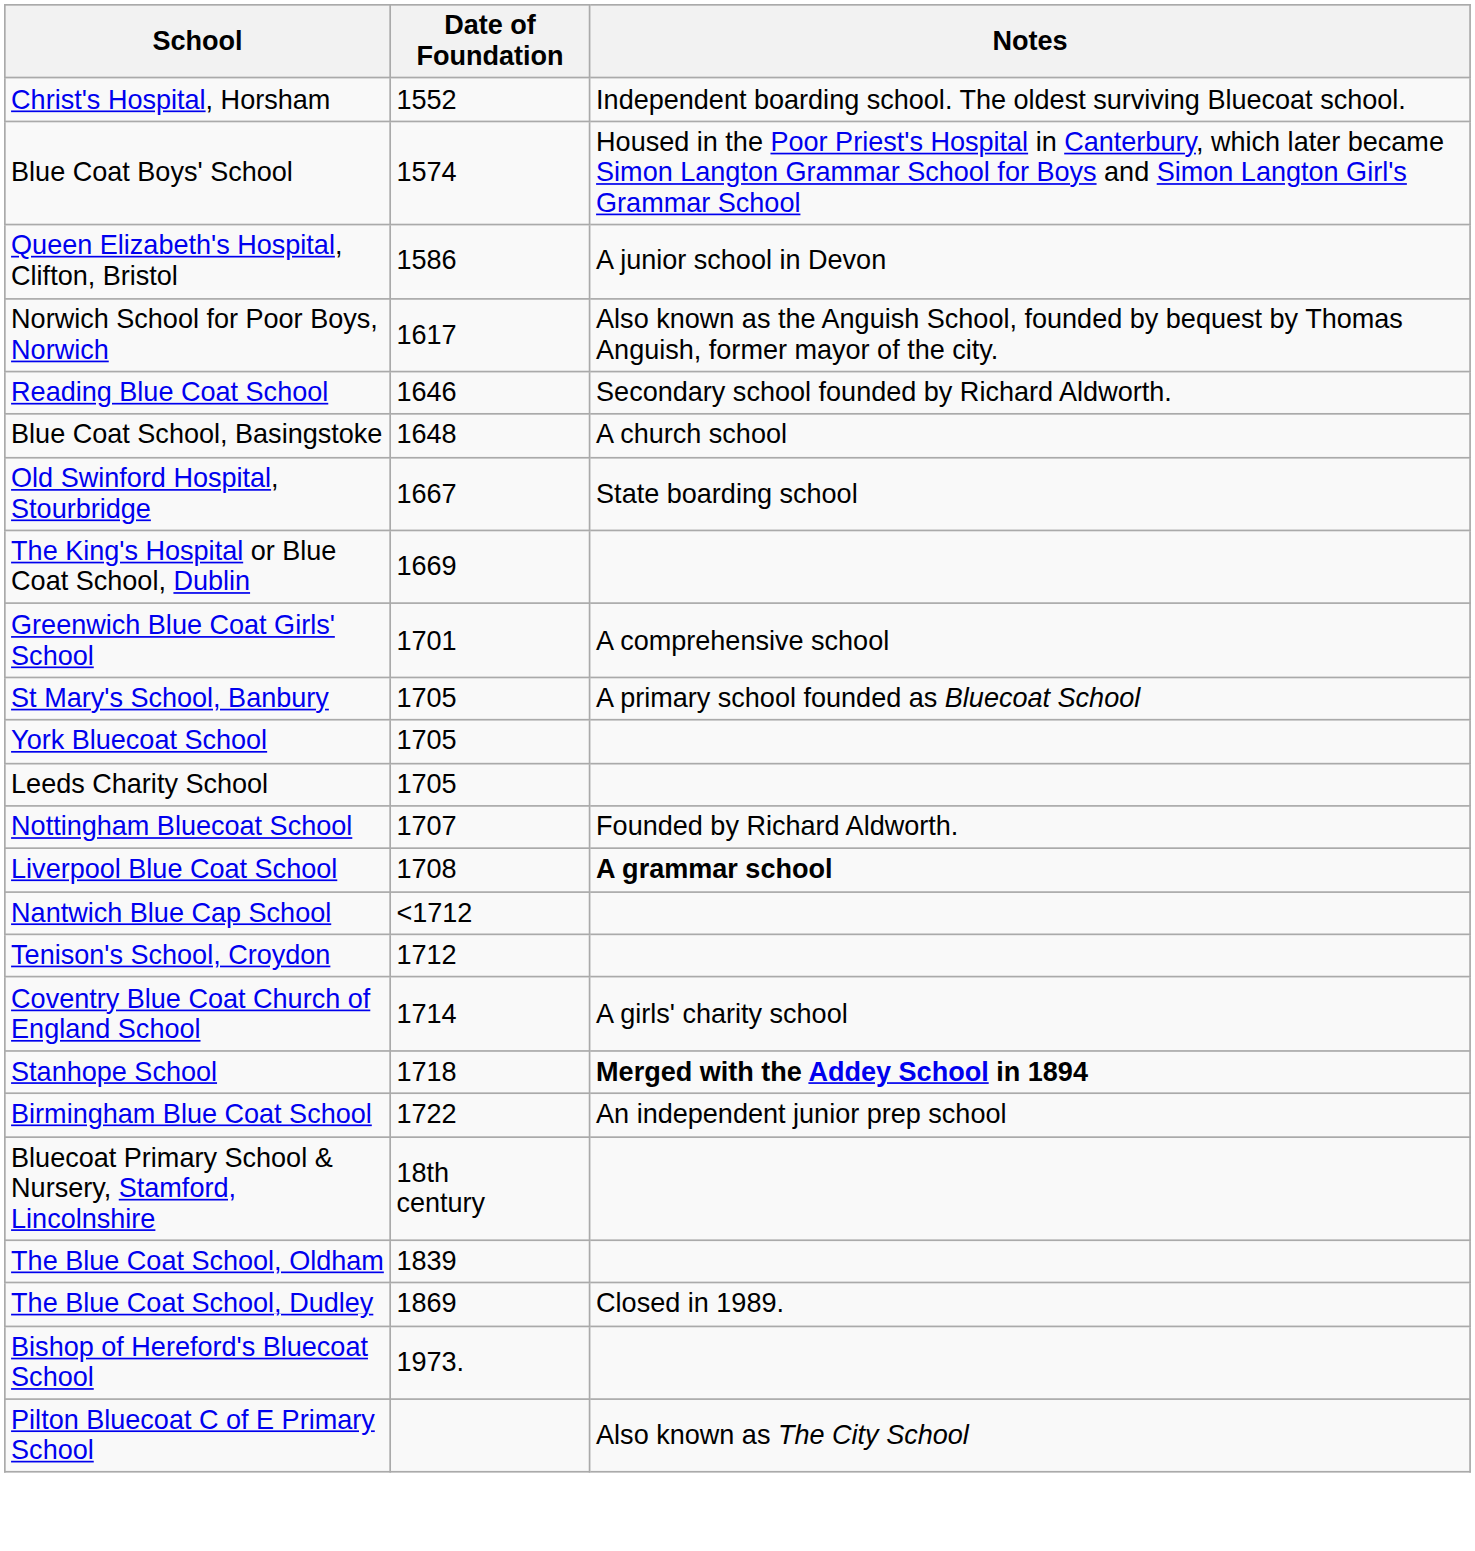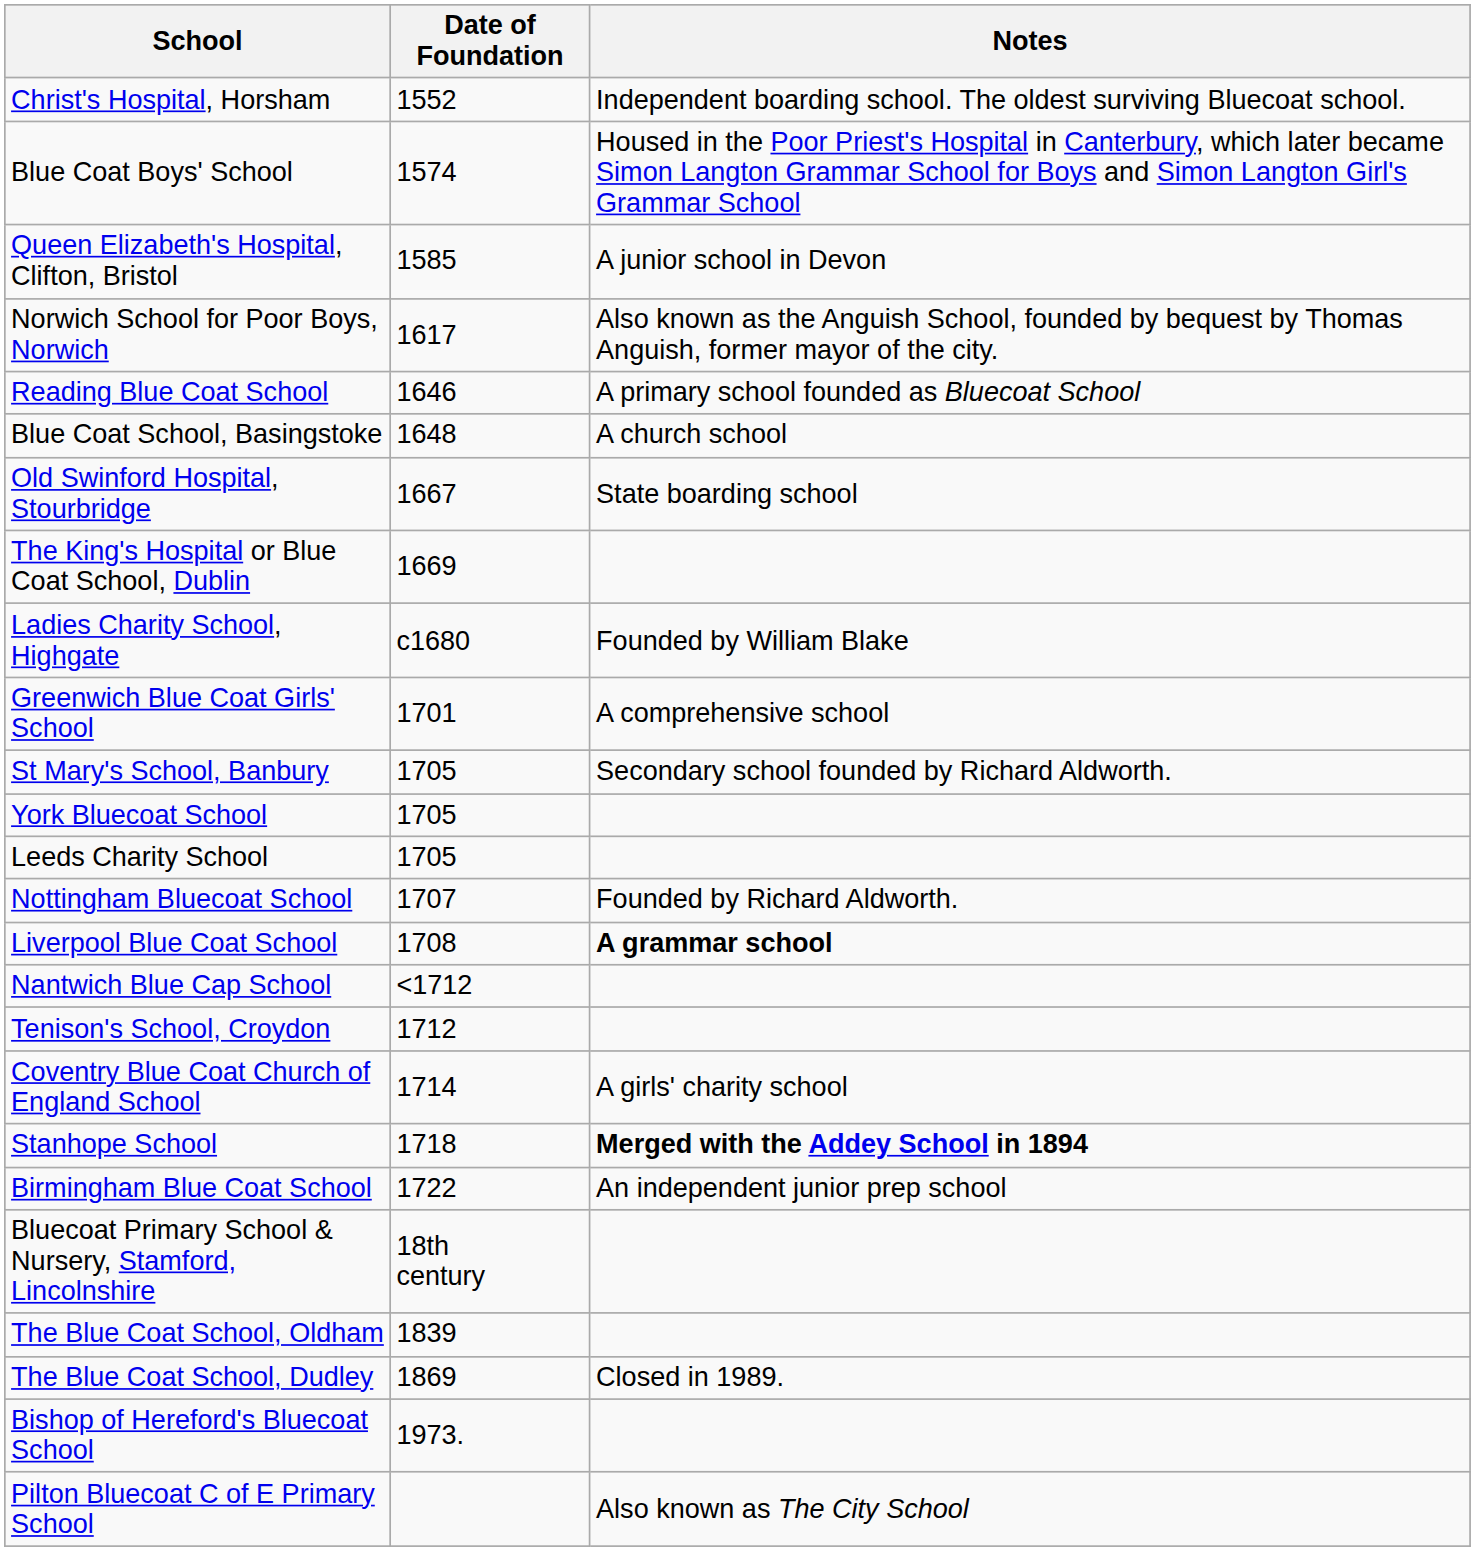 <table class="wikitable">
 <tr>
 <th>School</th>
 <th>Date of Foundation</th>
 <th>Notes</th>
 </tr>
 <tr>
 <td><a href='#'>Christ's Hospital</a>, Horsham</td>
 <td>1552</td>
 <td>Independent boarding school. The oldest surviving Bluecoat school.</td>
 </tr>
 <tr>
 <td>Blue Coat Boys' School</td>
 <td>1574</td>
 <td>Housed in the <a href='#'>Poor Priest's Hospital</a> in <a href='#'>Canterbury</a>, which later became <a href='#'>Simon Langton Grammar School for Boys</a> and <a href='#'>Simon Langton Girl's Grammar School</a></td>
 </tr>
 <tr>
 <td><a href='#'>Queen Elizabeth's Hospital</a>, Clifton, Bristol</td>
-<td>1586</td>
+<td>1585</td>
 <td>A junior school in Devon</td>
 </tr>
 <tr>
 <td>Norwich School for Poor Boys, <a href='#'>Norwich</a></td>
 <td>1617</td>
 <td>Also known as the Anguish School, founded by bequest by Thomas Anguish, former mayor of the city.</td>
 </tr>
 <tr>
 <td><a href='#'>Reading Blue Coat School</a></td>
 <td>1646</td>
-<td>Secondary school founded by Richard Aldworth.</td>
+<td>A primary school founded as <em>Bluecoat School</em></td>
 </tr>
 <tr>
 <td>Blue Coat School, Basingstoke</td>
 <td>1648</td>
 <td>A church school</td>
 </tr>
 <tr>
 <td><a href='#'>Old Swinford Hospital</a>, <a href='#'>Stourbridge</a></td>
 <td>1667</td>
 <td>State boarding school</td>
 </tr>
 <tr>
 <td><a href='#'>The King's Hospital</a> or Blue Coat School, <a href='#'>Dublin</a></td>
 <td>1669</td>
 <td></td>
 </tr>
 <tr>
+<td><a href='#'>Ladies Charity School</a>, <a href='#'>Highgate</a></td>
+<td>c1680</td>
+<td>Founded by William Blake</td>
+</tr>
+<tr>
 <td><a href='#'>Greenwich Blue Coat Girls' School</a></td>
 <td>1701</td>
 <td>A comprehensive school</td>
 </tr>
 <tr>
 <td><a href='#'>St Mary's School, Banbury</a></td>
 <td>1705</td>
-<td>A primary school founded as <em>Bluecoat School</em></td>
+<td>Secondary school founded by Richard Aldworth.</td>
 </tr>
 <tr>
 <td><a href='#'>York Bluecoat School</a></td>
 <td>1705</td>
 <td></td>
 </tr>
 <tr>
 <td>Leeds Charity School</td>
 <td>1705</td>
 <td></td>
 </tr>
 <tr>
 <td><a href='#'>Nottingham Bluecoat School</a></td>
 <td>1707</td>
 <td>Founded by Richard Aldworth.</td>
 </tr>
 <tr>
 <td><a href='#'>Liverpool Blue Coat School</a></td>
 <td>1708</td>
 <td><strong>A grammar school</strong></td>
 </tr>
 <tr>
 <td><a href='#'>Nantwich Blue Cap School</a></td>
 <td><1712</td>
 <td></td>
 </tr>
 <tr>
 <td><a href='#'>Tenison's School, Croydon</a></td>
 <td>1712</td>
 <td></td>
 </tr>
 <tr>
 <td><a href='#'>Coventry Blue Coat Church of England School</a></td>
 <td>1714</td>
 <td>A girls' charity school</td>
 </tr>
 <tr>
 <td><a href='#'>Stanhope School</a></td>
 <td>1718</td>
 <td><strong>Merged with the <a href='#'>Addey School</a> in 1894</strong></td>
 </tr>
 <tr>
 <td><a href='#'>Birmingham Blue Coat School</a></td>
 <td>1722</td>
 <td>An independent junior prep school</td>
 </tr>
 <tr>
 <td>Bluecoat Primary School & Nursery, <a href='#'>Stamford, Lincolnshire</a></td>
 <td>18th<br>century</td>
 <td></td>
 </tr>
 <tr>
 <td><a href='#'>The Blue Coat School, Oldham</a></td>
 <td>1839</td>
 <td></td>
 </tr>
 <tr>
 <td><a href='#'>The Blue Coat School, Dudley</a></td>
 <td>1869</td>
 <td>Closed in 1989.</td>
 </tr>
 <tr>
 <td><a href='#'>Bishop of Hereford's Bluecoat School</a></td>
 <td>1973.</td>
 </tr>
 <tr>
 <td><a href='#'>Pilton Bluecoat C of E Primary School</a></td>
 <td></td>
 <td>Also known as <em>The City School</em></td>
 </tr>
 </table>
